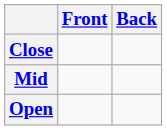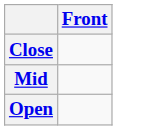 <table class="wikitable" style="text-align: center;">
 <tr align=center>
 <th></th>
 <th><a href='#'>Front</a></th>
-<th><a href='#'>Back</a></th>
 </tr>
 <tr>
 <th><a href='#'>Close</a></th>
-<td></td>
 <td></td>
 </tr>
 <tr>
 <th><a href='#'>Mid</a></th>
 <td></td>
-<td></td>
 </tr>
 <tr align=center>
 <th><a href='#'>Open</a></th>
 <td></td>
-<td></td>
 </tr>
 </table>
